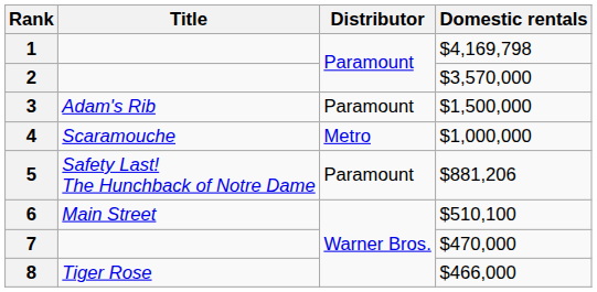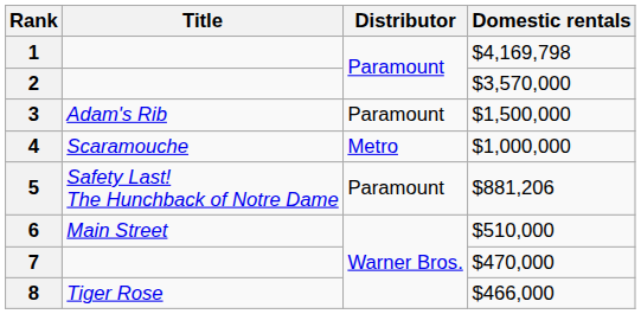 <table class="wikitable sortable" style="margin:auto; margin:auto;">
 <tr>
 <th>Rank</th>
 <th>Title</th>
 <th>Distributor</th>
 <th>Domestic rentals</th>
 </tr>
 <tr>
 <th style="text-align:center;">1</th>
 <td><em></em></td>
 <td rowspan="2"><a href='#'>Paramount</a></td>
 <td>$4,169,798</td>
 </tr>
 <tr>
 <th style="text-align:center;">2</th>
 <td><em></em></td>
 <td>$3,570,000</td>
 </tr>
 <tr>
 <th style="text-align:center;">3</th>
 <td><em><a href='#'>Adam's Rib</a></em></td>
 <td>Paramount</td>
 <td>$1,500,000</td>
 </tr>
 <tr>
 <th style="text-align:center;">4</th>
 <td><em><a href='#'>Scaramouche</a></em></td>
 <td><a href='#'>Metro</a></td>
 <td>$1,000,000</td>
 </tr>
 <tr>
 <th style="text-align:center;">5</th>
 <td><em><a href='#'>Safety Last!</a></em><br><em><a href='#'>The Hunchback of Notre Dame</a></em></td>
 <td>Paramount</td>
 <td>$881,206</td>
 </tr>
 <tr>
 <th style="text-align:center;">6</th>
 <td><em><a href='#'>Main Street</a></em></td>
 <td rowspan="3"><a href='#'>Warner Bros.</a></td>
-<td>$510,100</td>
+<td>$510,000</td>
 </tr>
 <tr>
 <th style="text-align:center;">7</th>
 <td><em></em></td>
 <td>$470,000</td>
 </tr>
 <tr>
 <th style="text-align:center;">8</th>
 <td><em><a href='#'>Tiger Rose</a></em></td>
 <td>$466,000</td>
 </tr>
 </table>
